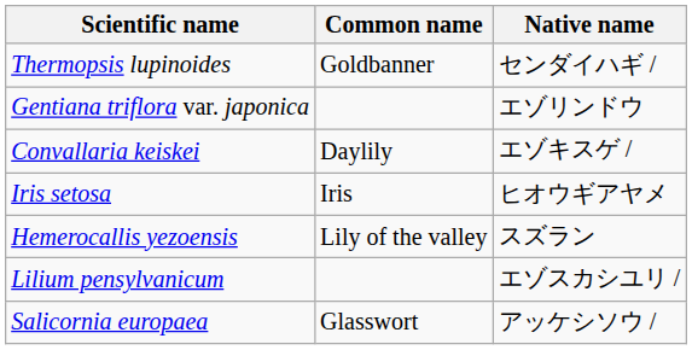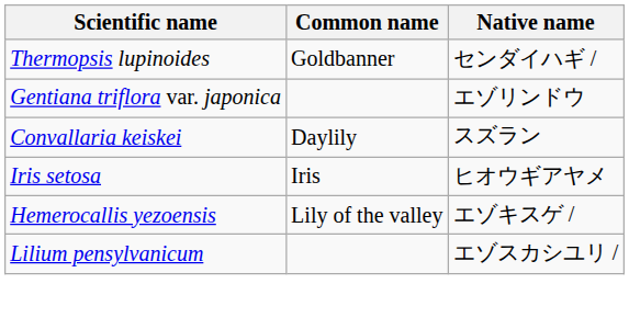 <table class="wikitable" border="1">
 <tr>
 <th>Scientific name</th>
 <th>Common name</th>
 <th>Native name</th>
 </tr>
 <tr>
 <td><em><a href='#'>Thermopsis</a> lupinoides</em></td>
 <td>Goldbanner</td>
 <td>センダイハギ / </td>
 </tr>
 <tr>
 <td><em><a href='#'>Gentiana triflora</a></em> var. <em>japonica</em></td>
 <td></td>
 <td>エゾリンドウ</td>
 </tr>
 <tr>
 <td><em><a href='#'>Convallaria keiskei</a></em></td>
 <td>Daylily</td>
-<td>エゾキスゲ / </td>
+<td>スズラン</td>
 </tr>
 <tr>
 <td><em><a href='#'>Iris setosa</a></em></td>
 <td>Iris</td>
 <td>ヒオウギアヤメ</td>
 </tr>
 <tr>
 <td><em><a href='#'>Hemerocallis yezoensis</a></em></td>
 <td>Lily of the valley</td>
-<td>スズラン</td>
+<td>エゾキスゲ / </td>
 </tr>
 <tr>
 <td><em><a href='#'>Lilium pensylvanicum</a></em></td>
 <td></td>
 <td>エゾスカシユリ / </td>
 </tr>
-<tr>
-<td><em><a href='#'>Salicornia europaea</a></em></td>
-<td>Glasswort</td>
-<td>アッケシソウ / </td>
-</tr>
 </table>
